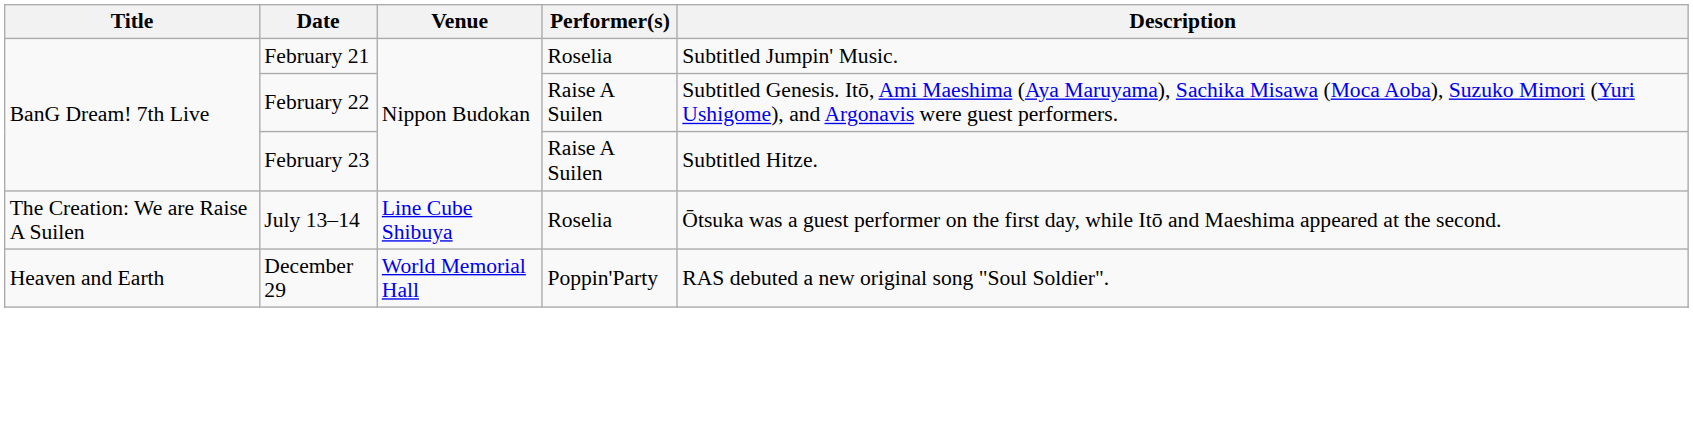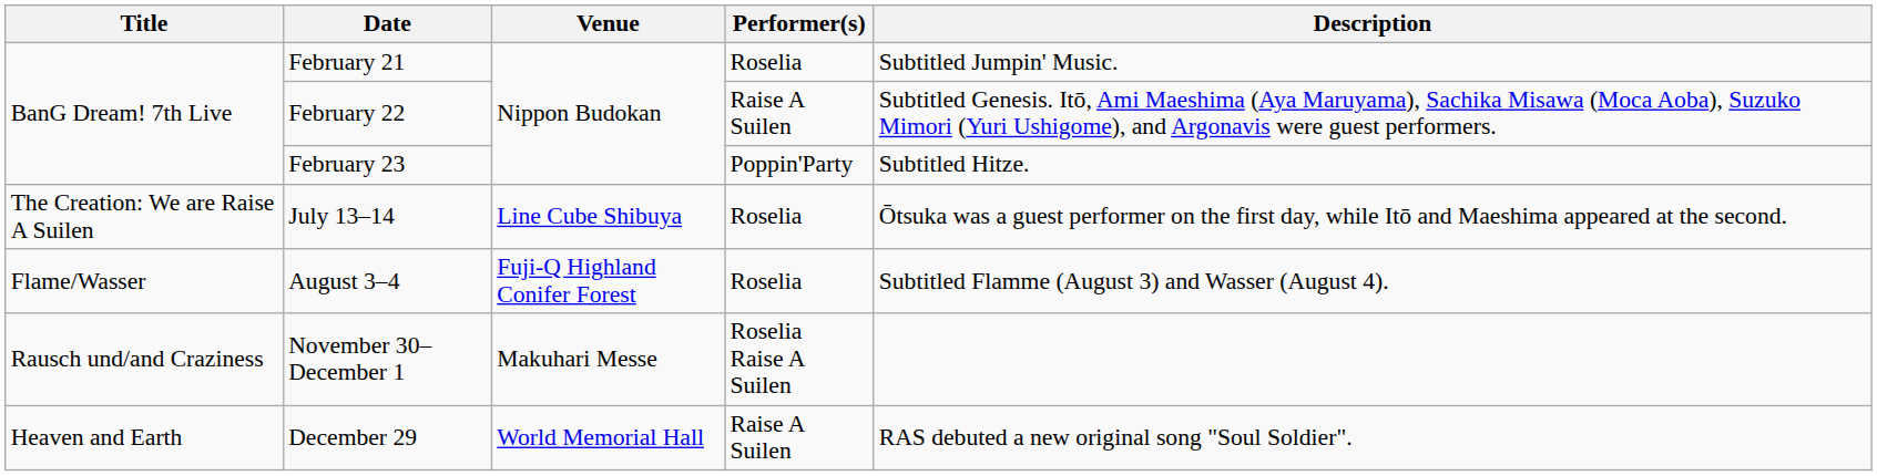 <table class="wikitable" text-align: center>
 <tr>
 <th>Title</th>
 <th>Date</th>
 <th>Venue</th>
 <th>Performer(s)</th>
 <th>Description</th>
 </tr>
 <tr>
 <td rowspan=3>BanG Dream! 7th Live</td>
 <td>February 21</td>
 <td rowspan=3>Nippon Budokan</td>
 <td>Roselia</td>
 <td>Subtitled Jumpin' Music.</td>
 </tr>
 <tr>
 <td>February 22</td>
 <td>Raise A Suilen</td>
 <td>Subtitled Genesis. Itō, <a href='#'>Ami Maeshima</a> (<a href='#'>Aya Maruyama</a>), <a href='#'>Sachika Misawa</a> (<a href='#'>Moca Aoba</a>), <a href='#'>Suzuko Mimori</a> (<a href='#'>Yuri Ushigome</a>), and <a href='#'>Argonavis</a> were guest performers.</td>
 </tr>
 <tr>
 <td>February 23</td>
-<td>Raise A Suilen</td>
+<td>Poppin'Party</td>
 <td>Subtitled Hitze.</td>
 </tr>
 <tr>
 <td>The Creation: We are Raise A Suilen</td>
 <td>July 13–14</td>
 <td><a href='#'>Line Cube Shibuya</a></td>
 <td>Roselia</td>
 <td>Ōtsuka was a guest performer on the first day, while Itō and Maeshima appeared at the second.</td>
 </tr>
 <tr>
+<td>Flame/Wasser</td>
+<td>August 3–4</td>
+<td><a href='#'>Fuji-Q Highland Conifer Forest</a></td>
+<td>Roselia</td>
+<td>Subtitled Flamme (August 3) and Wasser (August 4).</td>
+</tr>
+<tr>
+<td>Rausch und/and Craziness</td>
+<td>November 30–December 1</td>
+<td>Makuhari Messe</td>
+<td>Roselia<br>Raise A Suilen</td>
+<td></td>
+</tr>
+<tr>
 <td>Heaven and Earth</td>
 <td>December 29</td>
 <td><a href='#'>World Memorial Hall</a></td>
-<td>Poppin'Party</td>
+<td>Raise A Suilen</td>
 <td>RAS debuted a new original song "Soul Soldier".</td>
 </tr>
 </table>
